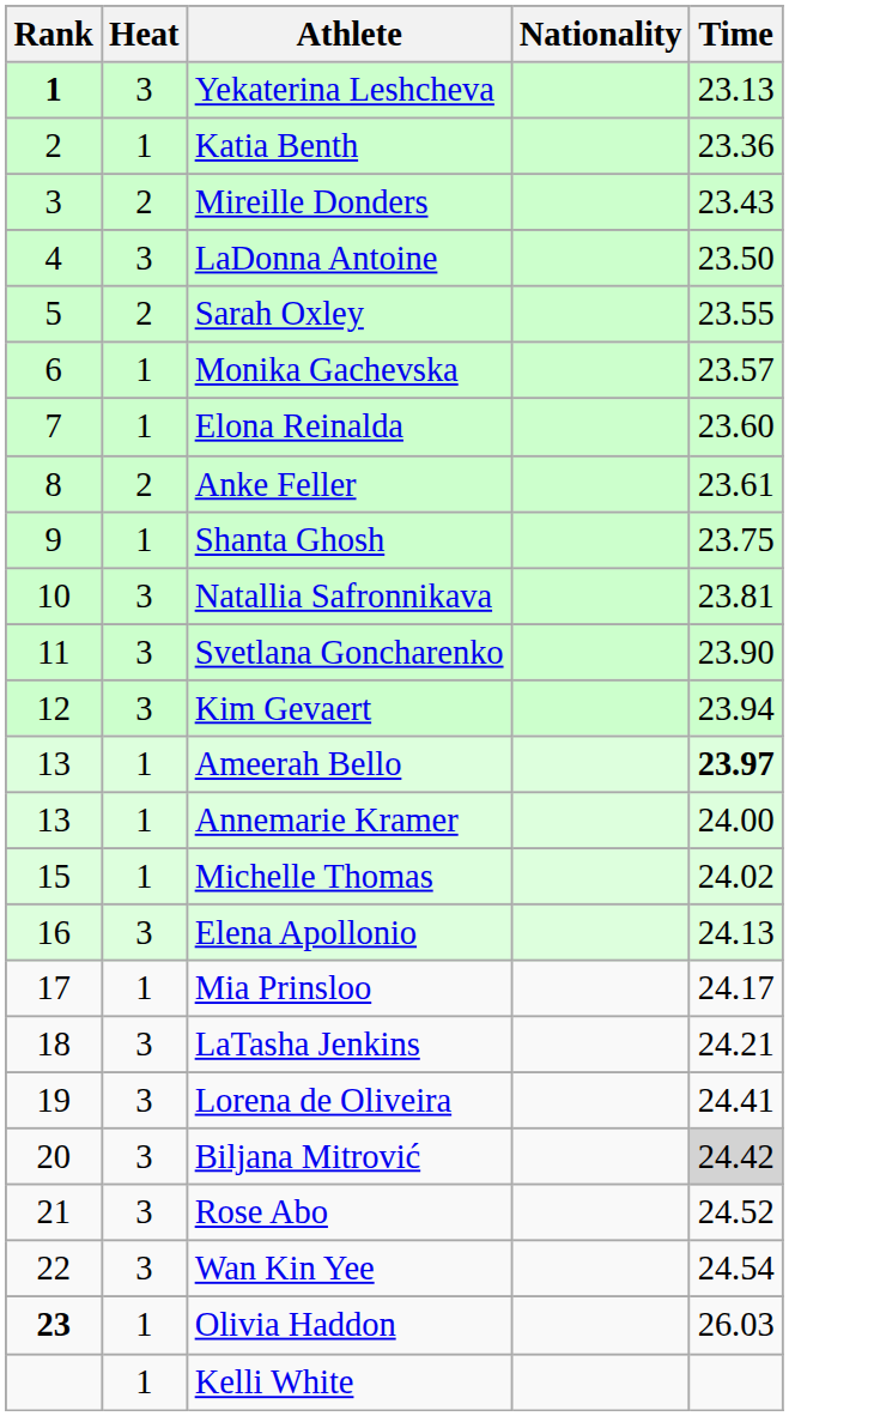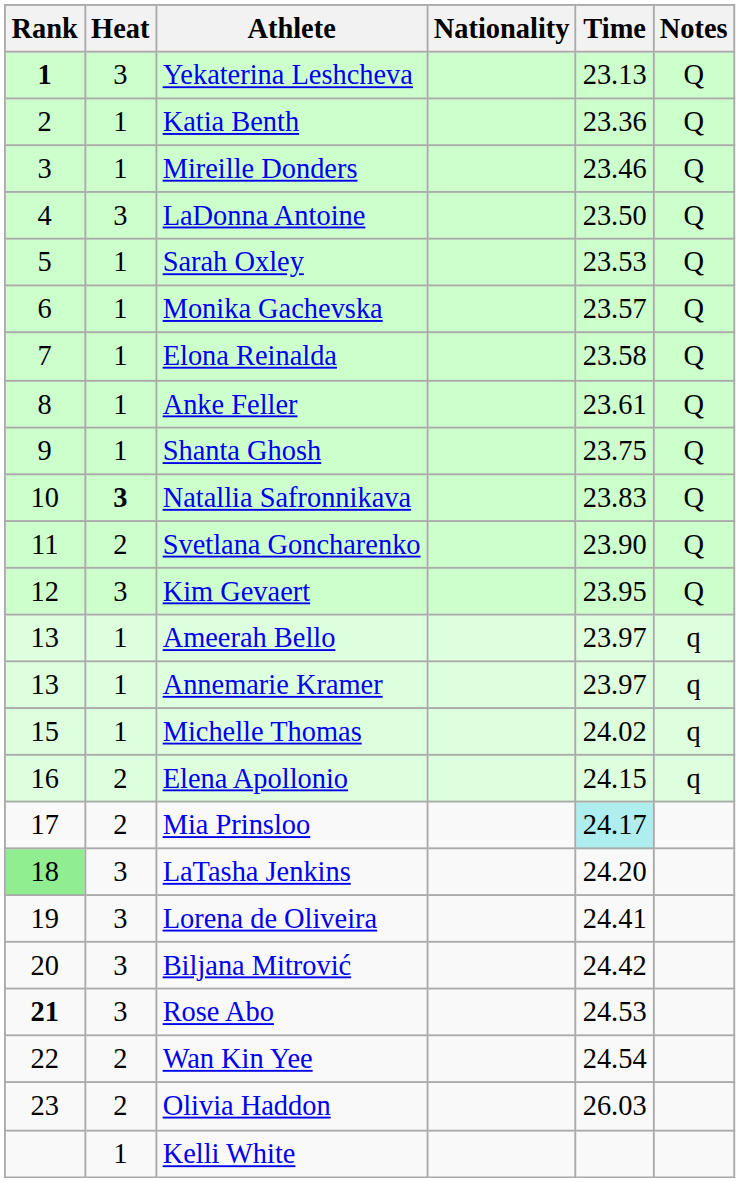 <table class="wikitable sortable" style="text-align:center;font-size:95%">
 <tr>
 <th>Rank</th>
 <th>Heat</th>
 <th>Athlete</th>
 <th>Nationality</th>
 <th>Time</th>
+<th>Notes</th>
 </tr>
 <tr bgcolor=ccffcc>
 <td><strong>1</strong></td>
 <td>3</td>
 <td align="left"><a href='#'>Yekaterina Leshcheva</a></td>
 <td align=left></td>
 <td>23.13</td>
+<td>Q</td>
 </tr>
 <tr bgcolor=ccffcc>
 <td>2</td>
 <td>1</td>
 <td align="left"><a href='#'>Katia Benth</a></td>
 <td align=left></td>
 <td>23.36</td>
+<td>Q</td>
 </tr>
 <tr bgcolor=ccffcc>
 <td>3</td>
-<td>2</td>
+<td>1</td>
 <td align="left"><a href='#'>Mireille Donders</a></td>
 <td align=left></td>
-<td>23.43</td>
+<td>23.46</td>
+<td>Q</td>
 </tr>
 <tr bgcolor=ccffcc>
 <td>4</td>
 <td>3</td>
 <td align=left><a href='#'>LaDonna Antoine</a></td>
 <td align=left></td>
 <td>23.50</td>
+<td>Q</td>
 </tr>
 <tr bgcolor=ccffcc>
 <td>5</td>
-<td>2</td>
+<td>1</td>
 <td align="left"><a href='#'>Sarah Oxley</a></td>
 <td align=left></td>
-<td>23.55</td>
+<td>23.53</td>
+<td>Q</td>
 </tr>
 <tr bgcolor=ccffcc>
 <td>6</td>
 <td>1</td>
 <td align="left"><a href='#'>Monika Gachevska</a></td>
 <td align=left></td>
 <td>23.57</td>
+<td>Q</td>
 </tr>
 <tr bgcolor=ccffcc>
 <td>7</td>
 <td>1</td>
 <td align="left"><a href='#'>Elona Reinalda</a></td>
 <td align=left></td>
-<td>23.60</td>
+<td>23.58</td>
+<td>Q</td>
 </tr>
 <tr bgcolor=ccffcc>
 <td>8</td>
-<td>2</td>
+<td>1</td>
 <td align="left"><a href='#'>Anke Feller</a></td>
 <td align=left></td>
 <td>23.61</td>
+<td>Q</td>
 </tr>
 <tr bgcolor=ccffcc>
 <td>9</td>
 <td>1</td>
 <td align="left"><a href='#'>Shanta Ghosh</a></td>
 <td align=left></td>
 <td>23.75</td>
+<td>Q</td>
 </tr>
 <tr bgcolor=ccffcc>
 <td>10</td>
-<td>3</td>
+<td><strong>3</strong></td>
 <td align=left><a href='#'>Natallia Safronnikava</a></td>
 <td align=left></td>
-<td>23.81</td>
+<td>23.83</td>
+<td>Q</td>
 </tr>
 <tr bgcolor=ccffcc>
 <td>11</td>
-<td>3</td>
+<td>2</td>
 <td align="left"><a href='#'>Svetlana Goncharenko</a></td>
 <td align=left></td>
 <td>23.90</td>
+<td>Q</td>
 </tr>
 <tr bgcolor=ccffcc>
 <td>12</td>
 <td>3</td>
 <td align=left><a href='#'>Kim Gevaert</a></td>
 <td align=left></td>
-<td>23.94</td>
+<td>23.95</td>
+<td>Q</td>
 </tr>
 <tr bgcolor=ddffdd>
 <td>13</td>
 <td>1</td>
 <td align="left"><a href='#'>Ameerah Bello</a></td>
 <td align=left></td>
-<td><strong>23.97</strong></td>
+<td>23.97</td>
+<td>q</td>
 </tr>
 <tr bgcolor=ddffdd>
 <td>13</td>
 <td>1</td>
 <td align="left"><a href='#'>Annemarie Kramer</a></td>
 <td align=left></td>
-<td>24.00</td>
+<td>23.97</td>
+<td>q</td>
 </tr>
 <tr bgcolor=ddffdd>
 <td>15</td>
 <td>1</td>
 <td align="left"><a href='#'>Michelle Thomas</a></td>
 <td align=left></td>
 <td>24.02</td>
+<td>q</td>
 </tr>
 <tr bgcolor=ddffdd>
 <td>16</td>
-<td>3</td>
+<td>2</td>
 <td align="left"><a href='#'>Elena Apollonio</a></td>
 <td align=left></td>
-<td>24.13</td>
+<td>24.15</td>
+<td>q</td>
 </tr>
 <tr>
 <td>17</td>
-<td>1</td>
+<td>2</td>
 <td align="left"><a href='#'>Mia Prinsloo</a></td>
 <td align=left></td>
-<td>24.17</td>
+<td style="background: paleturquoise;">24.17</td>
+<td></td>
 </tr>
 <tr>
-<td>18</td>
+<td style="background: lightgreen;">18</td>
 <td>3</td>
 <td align=left><a href='#'>LaTasha Jenkins</a></td>
 <td align=left></td>
-<td>24.21</td>
+<td>24.20</td>
+<td></td>
 </tr>
 <tr>
 <td>19</td>
 <td>3</td>
 <td align=left><a href='#'>Lorena de Oliveira</a></td>
 <td align=left></td>
 <td>24.41</td>
+<td></td>
 </tr>
 <tr>
 <td>20</td>
 <td>3</td>
 <td align=left><a href='#'>Biljana Mitrović</a></td>
 <td align=left></td>
-<td style="background: lightgrey;">24.42</td>
+<td>24.42</td>
+<td></td>
 </tr>
 <tr>
-<td>21</td>
+<td><strong>21</strong></td>
 <td>3</td>
 <td align=left><a href='#'>Rose Abo</a></td>
 <td align=left></td>
-<td>24.52</td>
+<td>24.53</td>
+<td></td>
 </tr>
 <tr>
 <td>22</td>
-<td>3</td>
+<td>2</td>
 <td align="left"><a href='#'>Wan Kin Yee</a></td>
 <td align=left></td>
 <td>24.54</td>
+<td></td>
 </tr>
 <tr>
-<td><strong>23</strong></td>
-<td>1</td>
+<td>23</td>
+<td>2</td>
 <td align="left"><a href='#'>Olivia Haddon</a></td>
 <td align=left></td>
 <td>26.03</td>
+<td></td>
 </tr>
 <tr>
 <td></td>
 <td>1</td>
 <td align="left"><a href='#'>Kelli White</a></td>
 <td align=left></td>
 <td></td>
+<td></td>
 </tr>
 </table>
